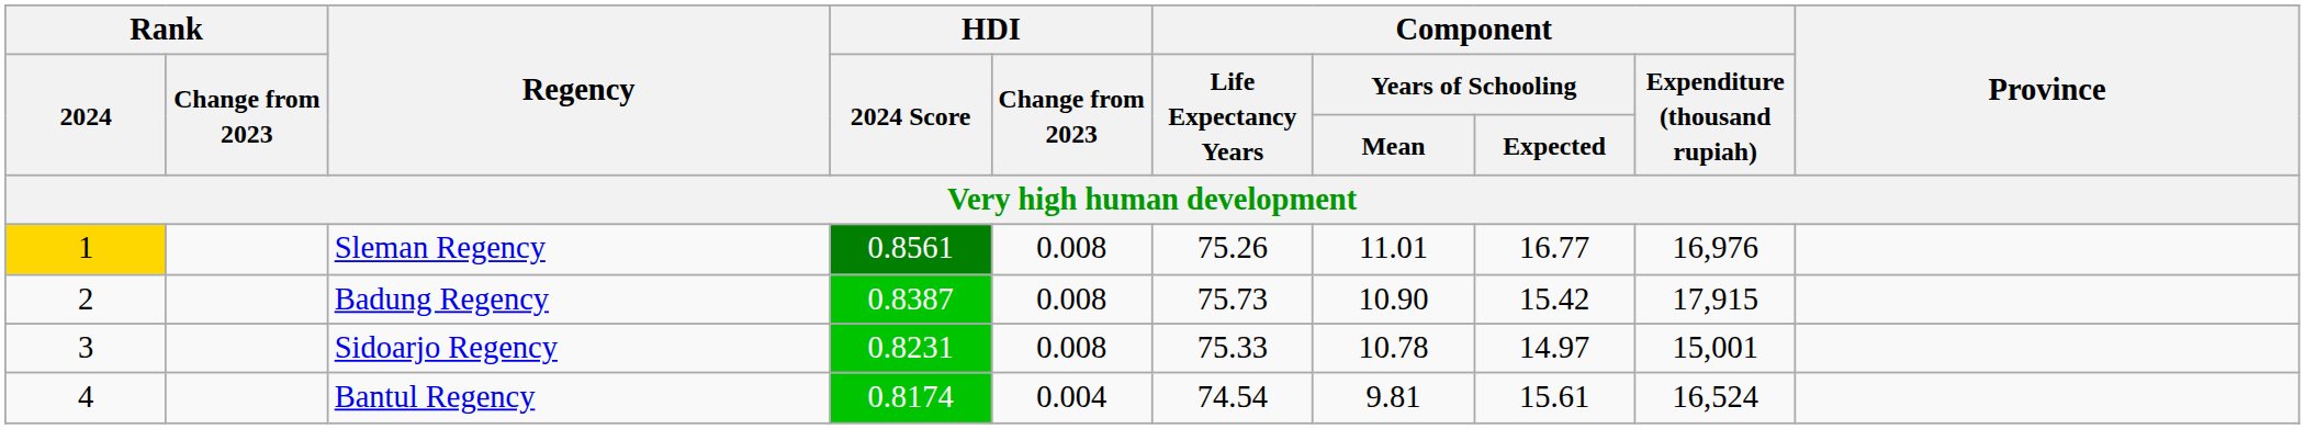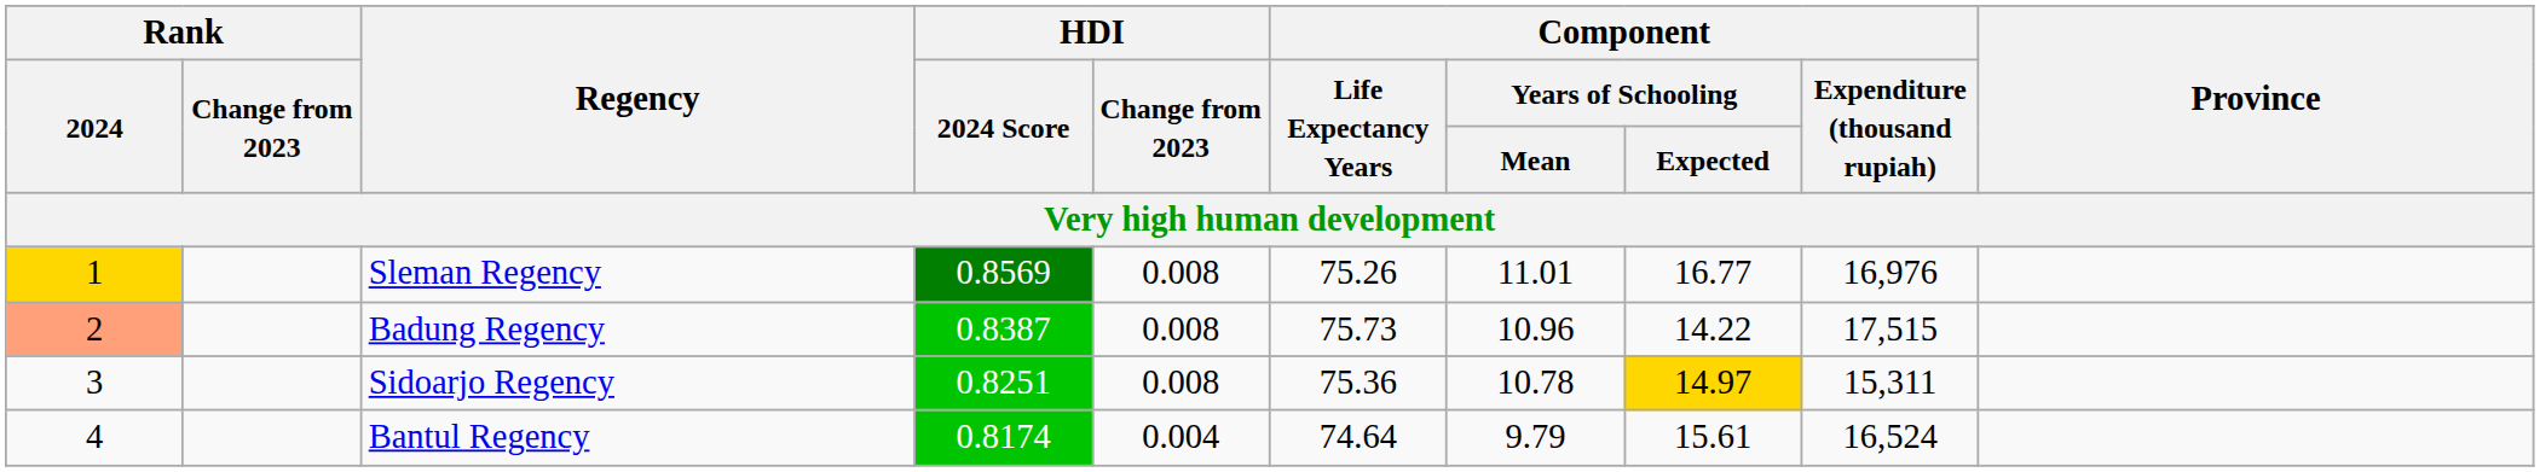 <table class="wikitable" style="text-align:center">
 <tr>
 <th scope="col" colspan="2">Rank</th>
 <th scope="col" rowspan="3" style="width:250px;">Regency</th>
 <th scope="col" colspan="2">HDI</th>
 <th scope="col" colspan="4">Component</th>
 <th scope="col" rowspan="3" style="width:250px;">Province</th>
 </tr>
 <tr>
 <th scope="col" rowspan="2" style="width:75px;"><small>2024</small></th>
 <th scope="col" rowspan="2" style="width:75px;"><small>Change from 2023</small></th>
 <th scope="col" rowspan="2" style="width:75px;"><small>2024 Score</small></th>
 <th scope="col" rowspan="2" style="width:75px;"><small>Change from 2023</small></th>
 <th scope="col" rowspan="2" style="width:75px;"><small>Life Expectancy <br>Years</small></th>
 <th scope="col" colspan="2" style="width:75px;"><small>Years of Schooling</small></th>
 <th scope="col" rowspan="2" style="width:75px;"><small>Expenditure<br>(thousand rupiah)</small></th>
 </tr>
 <tr>
 <th scope="col" style="width:75px;"><small>Mean</small></th>
 <th scope="col" style="width:75px;"><small>Expected</small></th>
 </tr>
 <tr>
 <th scope="col" colspan="10" style="color:#090;">Very high human development</th>
 </tr>
 <tr>
 <td style="background: gold;">1</td>
 <td></td>
 <td style="text-align:left"><a href='#'>Sleman Regency</a></td>
-<td align=center bgcolor="#007F00" style="color:#FFFFFF;">0.8561</td>
+<td align=center bgcolor="#007F00" style="color:#FFFFFF;">0.8569</td>
 <td> 0.008</td>
 <td>75.26</td>
 <td>11.01</td>
 <td>16.77</td>
 <td>16,976</td>
 <td style="text-align:left"></td>
 </tr>
 <tr>
-<td>2</td>
+<td style="background: lightsalmon;">2</td>
 <td></td>
 <td style="text-align:left"><a href='#'>Badung Regency</a></td>
 <td align=center bgcolor="#00C400" style="color:#FFFFFF;">0.8387</td>
 <td> 0.008</td>
 <td>75.73</td>
-<td>10.90</td>
-<td>15.42</td>
-<td>17,915</td>
+<td>10.96</td>
+<td>14.22</td>
+<td>17,515</td>
 <td style="text-align:left"></td>
 </tr>
 <tr>
 <td>3</td>
 <td></td>
 <td style="text-align:left"><a href='#'>Sidoarjo Regency</a></td>
-<td align=center bgcolor="#00C400" style="color:#FFFFFF;">0.8231</td>
+<td align=center bgcolor="#00C400" style="color:#FFFFFF;">0.8251</td>
 <td> 0.008</td>
-<td>75.33</td>
+<td>75.36</td>
 <td>10.78</td>
-<td>14.97</td>
-<td>15,001</td>
+<td style="background: gold;">14.97</td>
+<td>15,311</td>
 <td style="text-align:left"></td>
 </tr>
 <tr>
 <td>4</td>
 <td></td>
 <td style="text-align:left"><a href='#'>Bantul Regency</a></td>
 <td align=center bgcolor="#00C400" style="color:#FFFFFF;">0.8174</td>
 <td> 0.004</td>
-<td>74.54</td>
-<td>9.81</td>
+<td>74.64</td>
+<td>9.79</td>
 <td>15.61</td>
 <td>16,524</td>
 <td style="text-align:left"></td>
 </tr>
 </table>
